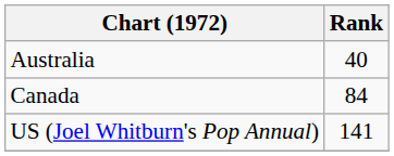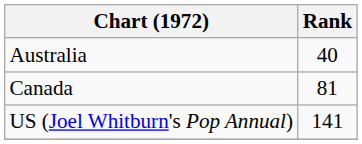 <table class="wikitable">
 <tr>
 <th>Chart (1972)</th>
 <th style="text-align:center;">Rank</th>
 </tr>
 <tr>
 <td>Australia </td>
 <td style="text-align:center;">40</td>
 </tr>
 <tr>
 <td>Canada </td>
-<td style="text-align:center;">84</td>
+<td style="text-align:center;">81</td>
 </tr>
 <tr>
 <td>US (<a href='#'>Joel Whitburn</a>'s <em>Pop Annual</em>)</td>
 <td style="text-align:center;">141</td>
 </tr>
 <tr>
 </tr>
 </table>
